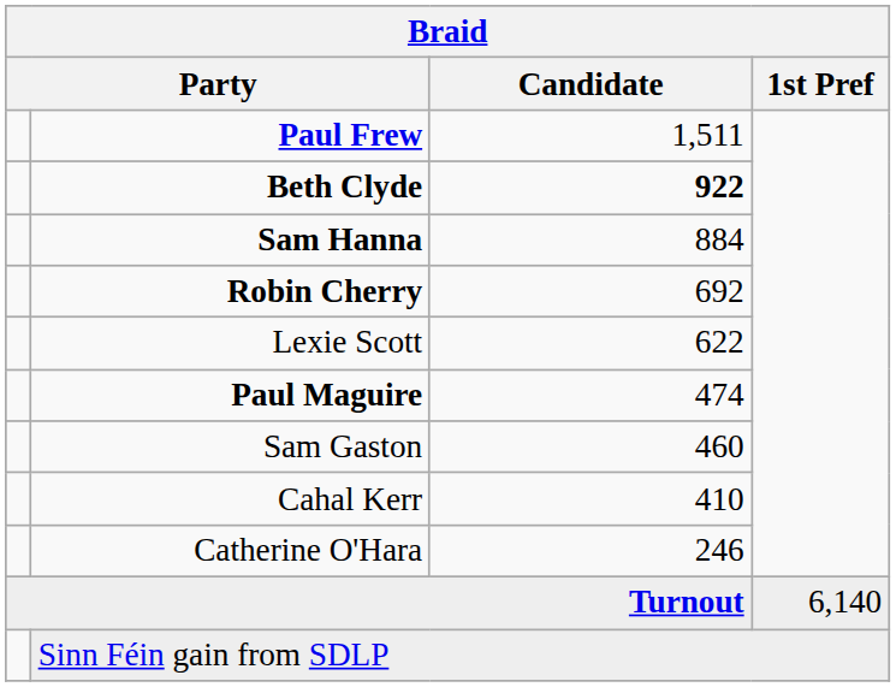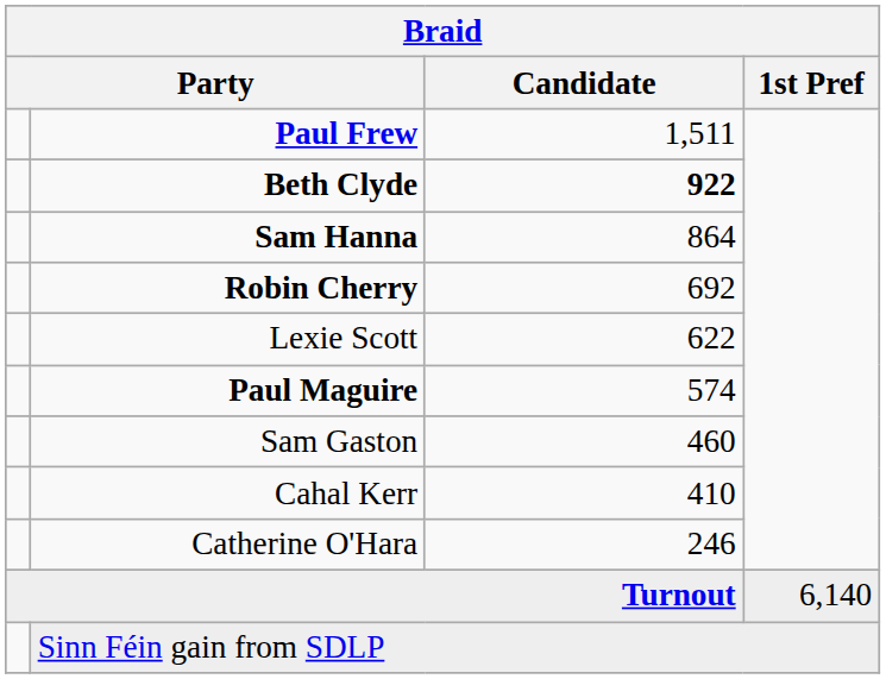 <table class="wikitable">
 <tr>
 <th colspan="4" align="center"><a href='#'>Braid</a></th>
 </tr>
 <tr>
 <th colspan="2" align="center" width=200>Party</th>
 <th width=150>Candidate</th>
 <th width=60>1st Pref</th>
 </tr>
 <tr>
 <td></td>
 <td align="right"><strong><a href='#'>Paul Frew</a></strong></td>
 <td align="right">1,511</td>
 </tr>
 <tr>
 <td></td>
 <td align="right"><strong>Beth Clyde</strong></td>
 <td align="right"><strong>922</strong></td>
 </tr>
 <tr>
 <td></td>
 <td align="right"><strong>Sam Hanna</strong></td>
-<td align="right">884</td>
+<td align="right">864</td>
 </tr>
 <tr>
 <td></td>
 <td align="right"><strong>Robin Cherry</strong></td>
 <td align="right">692</td>
 </tr>
 <tr>
 <td></td>
 <td align="right">Lexie Scott</td>
 <td align="right">622</td>
 </tr>
 <tr>
 <td></td>
 <td align="right"><strong>Paul Maguire</strong></td>
-<td align="right">474</td>
+<td align="right">574</td>
 </tr>
 <tr>
 <td></td>
 <td align="right">Sam Gaston</td>
 <td align="right">460</td>
 </tr>
 <tr>
 <td></td>
 <td align="right">Cahal Kerr</td>
 <td align="right">410</td>
 </tr>
 <tr>
 <td></td>
 <td align="right">Catherine O'Hara</td>
 <td align="right">246</td>
 </tr>
 <tr bgcolor="EEEEEE">
 <td colspan=3 align="right"><strong><a href='#'>Turnout</a></strong></td>
 <td align="right">6,140</td>
 </tr>
 <tr>
 <td bgcolor=></td>
 <td colspan=3 bgcolor="EEEEEE"><a href='#'>Sinn Féin</a> gain from <a href='#'>SDLP</a></td>
 </tr>
 </table>
